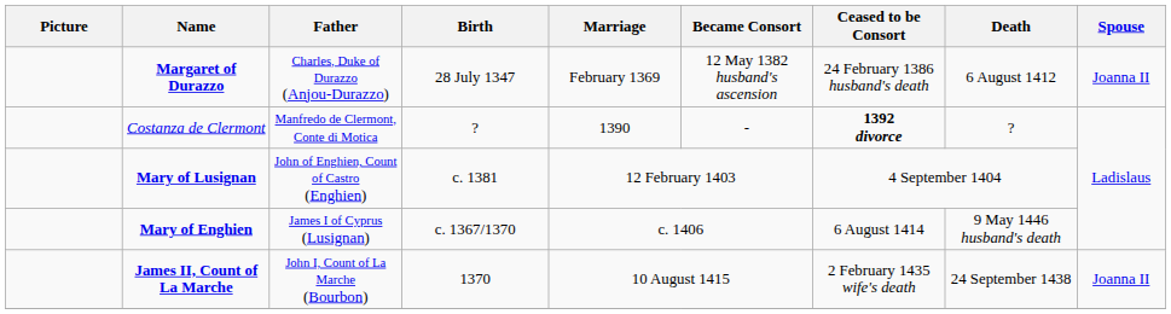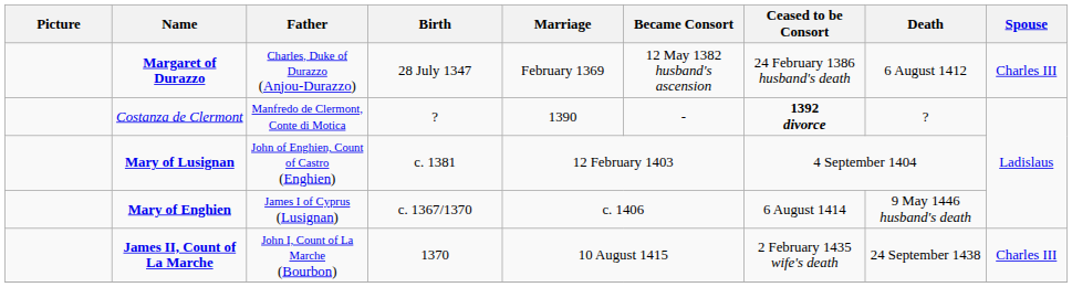 <table width=95% class="wikitable">
 <tr>
 <th width = "8%">Picture</th>
 <th width = "10%">Name</th>
 <th width = "9%">Father</th>
 <th width = "10%">Birth</th>
 <th width = "9%">Marriage</th>
 <th width = "9%">Became Consort</th>
 <th width = "9%">Ceased to be Consort</th>
 <th width = "9%">Death</th>
 <th width = "6%"><a href='#'>Spouse</a></th>
 </tr>
 <tr>
 <td align="center"></td>
 <td align="center"><strong><a href='#'>Margaret of Durazzo</a></strong></td>
 <td align="center"><small><a href='#'>Charles, Duke of Durazzo</a></small> <br> (<a href='#'>Anjou-Durazzo</a>)</td>
 <td align=center>28 July 1347</td>
 <td align=center>February 1369</td>
 <td align=center>12 May 1382<br><em>husband's ascension</em></td>
 <td align=center>24 February 1386<br><em>husband's death</em></td>
 <td align="center">6 August 1412</td>
-<td align="center"><a href='#'>Joanna II</a></td>
+<td align="center"><a href='#'>Charles III</a></td>
 </tr>
 <tr>
 <td align="center"></td>
 <td align="center"><em><a href='#'>Costanza de Clermont</a></em><br></td>
 <td align="center"><small><a href='#'>Manfredo de Clermont, Conte di Motica</a></small></td>
 <td align=center>?</td>
 <td align=center>1390</td>
 <td align=center>-</td>
 <td align=center><strong>1392<br><em>divorce</em></strong></td>
 <td align="center">?</td>
 <td align="center" rowspan="3"><a href='#'>Ladislaus</a></td>
 </tr>
 <tr>
 <td align="center"></td>
 <td align="center"><strong><a href='#'>Mary of Lusignan</a></strong></td>
 <td align="center"><small><a href='#'>John of Enghien, Count of Castro</a></small> <br> (<a href='#'>Enghien</a>)</td>
 <td align="center">c. 1381</td>
 <td align="center" colspan="2">12 February 1403</td>
 <td align="center" colspan="2">4 September 1404</td>
 </tr>
 <tr>
 <td align="center"></td>
 <td align="center"><strong><a href='#'>Mary of Enghien</a></strong></td>
 <td align="center"><small><a href='#'>James I of Cyprus</a></small> <br> (<a href='#'>Lusignan</a>)</td>
 <td align="center">c. 1367/1370</td>
 <td align="center" colspan="2">c. 1406</td>
 <td align="center">6 August 1414</td>
 <td align="center">9 May 1446<br><em>husband's death</em></td>
 </tr>
 <tr>
 <td align="center"></td>
 <td align="center"><strong><a href='#'>James II, Count of La Marche</a></strong></td>
 <td align="center"><small><a href='#'>John I, Count of La Marche</a></small> <br> (<a href='#'>Bourbon</a>)</td>
 <td align="center">1370</td>
 <td align="center" colspan="2">10 August 1415</td>
 <td align="center">2 February 1435<br><em>wife's death</em></td>
 <td align="center">24 September 1438</td>
-<td align="center"><a href='#'>Joanna II</a></td>
+<td align="center"><a href='#'>Charles III</a></td>
 </tr>
 <tr>
 </tr>
 </table>
